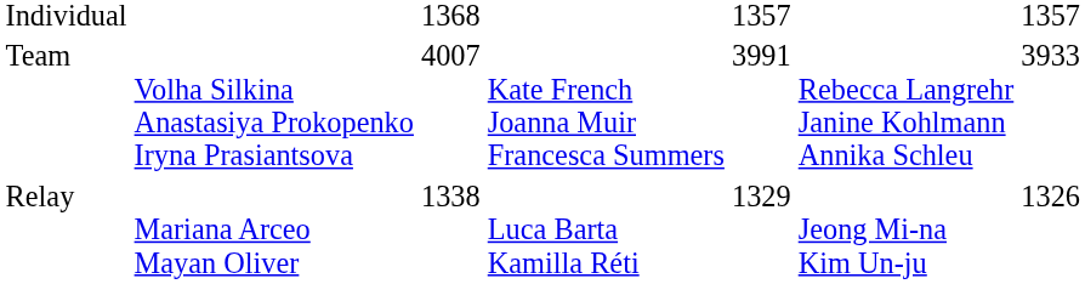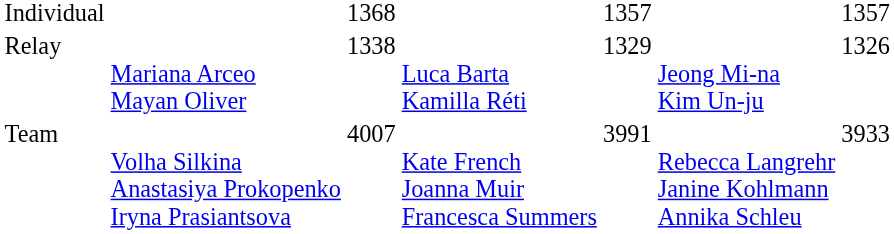 <table>
 <tr style="vertical-align:top;">
 <td>Individual</td>
 <td></td>
 <td>1368</td>
 <td></td>
 <td>1357</td>
 <td></td>
 <td>1357</td>
 </tr>
 <tr style="vertical-align:top;">
+<td>Relay</td>
+<td><br><a href='#'>Mariana Arceo</a><br><a href='#'>Mayan Oliver</a></td>
+<td>1338</td>
+<td><br><a href='#'>Luca Barta</a><br><a href='#'>Kamilla Réti</a></td>
+<td>1329</td>
+<td><br><a href='#'>Jeong Mi-na</a><br><a href='#'>Kim Un-ju</a></td>
+<td>1326</td>
+</tr>
+<tr style="vertical-align:top;">
 <td>Team</td>
 <td><br><a href='#'>Volha Silkina</a><br><a href='#'>Anastasiya Prokopenko</a><br><a href='#'>Iryna Prasiantsova</a></td>
 <td>4007</td>
 <td><br><a href='#'>Kate French</a><br><a href='#'>Joanna Muir</a><br><a href='#'>Francesca Summers</a></td>
 <td>3991</td>
 <td><br><a href='#'>Rebecca Langrehr</a><br><a href='#'>Janine Kohlmann</a><br><a href='#'>Annika Schleu</a></td>
 <td>3933</td>
 </tr>
-<tr style="vertical-align:top;">
-<td>Relay</td>
-<td><br><a href='#'>Mariana Arceo</a><br><a href='#'>Mayan Oliver</a></td>
-<td>1338</td>
-<td><br><a href='#'>Luca Barta</a><br><a href='#'>Kamilla Réti</a></td>
-<td>1329</td>
-<td><br><a href='#'>Jeong Mi-na</a><br><a href='#'>Kim Un-ju</a></td>
-<td>1326</td>
-</tr>
 </table>
